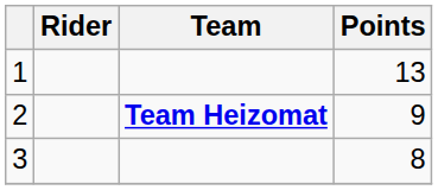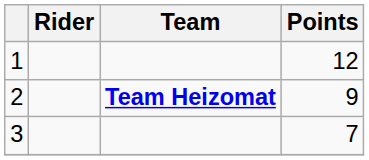 <table class="wikitable">
 <tr>
 <th></th>
 <th>Rider</th>
 <th>Team</th>
 <th>Points</th>
 </tr>
 <tr>
 <td>1</td>
 <td>  </td>
 <td></td>
-<td align="right">13</td>
+<td align="right">12</td>
 </tr>
 <tr>
 <td>2</td>
 <td></td>
 <td><strong><a href='#'>Team Heizomat</a></strong></td>
 <td align="right">9</td>
 </tr>
 <tr>
 <td>3</td>
 <td></td>
 <td></td>
-<td align="right">8</td>
+<td align="right">7</td>
 </tr>
 <tr>
 </tr>
 </table>
